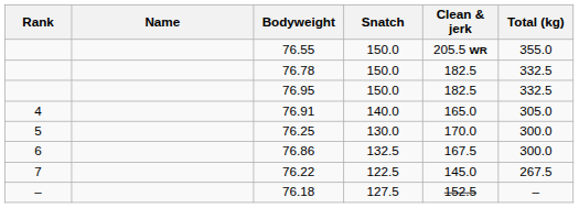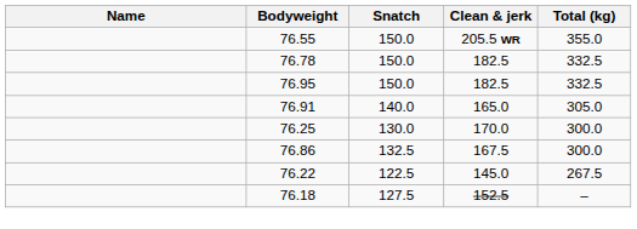 <table class="wikitable" style="text-align:center; font-size:100%;" width="80%">
 <tr>
-<th style="width:6em;">Rank</th>
 <th style="width:20em;">Name</th>
 <th style="width:7em;">Bodyweight</th>
 <th style="width:7em;">Snatch</th>
 <th style="width:7em;">Clean & jerk</th>
 <th style="width:7em;">Total (kg)</th>
 </tr>
 <tr>
-<td></td>
 <td align=left></td>
 <td>76.55</td>
 <td>150.0</td>
 <td>205.5 <small><strong>WR</strong></small></td>
 <td>355.0</td>
 </tr>
 <tr>
-<td></td>
 <td align=left></td>
 <td>76.78</td>
 <td>150.0</td>
 <td>182.5</td>
 <td>332.5</td>
 </tr>
 <tr>
-<td></td>
 <td align=left></td>
 <td>76.95</td>
 <td>150.0</td>
 <td>182.5</td>
 <td>332.5</td>
 </tr>
 <tr>
-<td>4</td>
 <td align=left></td>
 <td>76.91</td>
 <td>140.0</td>
 <td>165.0</td>
 <td>305.0</td>
 </tr>
 <tr>
-<td>5</td>
 <td align=left></td>
 <td>76.25</td>
 <td>130.0</td>
 <td>170.0</td>
 <td>300.0</td>
 </tr>
 <tr>
-<td>6</td>
 <td align=left></td>
 <td>76.86</td>
 <td>132.5</td>
 <td>167.5</td>
 <td>300.0</td>
 </tr>
 <tr>
-<td>7</td>
 <td align=left></td>
 <td>76.22</td>
 <td>122.5</td>
 <td>145.0</td>
 <td>267.5</td>
 </tr>
 <tr>
-<td>–</td>
 <td align=left></td>
 <td>76.18</td>
 <td>127.5</td>
 <td><s>152.5</s></td>
 <td>–</td>
 </tr>
 </table>
